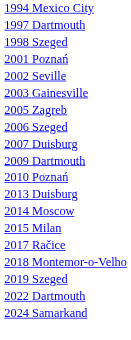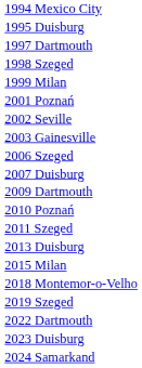 <table>
 <tr>
 <td><a href='#'>1994 Mexico City</a></td>
+<td></td>
+<td></td>
+<td></td>
+</tr>
+<tr>
+<td><a href='#'>1995 Duisburg</a></td>
 <td></td>
 <td></td>
 <td></td>
 </tr>
 <tr>
 <td><a href='#'>1997 Dartmouth</a></td>
 <td></td>
 <td></td>
 <td></td>
 </tr>
 <tr>
 <td><a href='#'>1998 Szeged</a></td>
+<td></td>
+<td></td>
+<td></td>
+</tr>
+<tr>
+<td><a href='#'>1999 Milan</a></td>
 <td></td>
 <td></td>
 <td></td>
 </tr>
 <tr>
 <td><a href='#'>2001 Poznań</a></td>
 <td></td>
 <td></td>
 <td></td>
 </tr>
 <tr>
 <td><a href='#'>2002 Seville</a></td>
 <td></td>
 <td></td>
 <td></td>
 </tr>
 <tr>
 <td><a href='#'>2003 Gainesville</a></td>
-<td></td>
-<td></td>
-<td></td>
-</tr>
-<tr>
-<td><a href='#'>2005 Zagreb</a></td>
 <td></td>
 <td></td>
 <td></td>
 </tr>
 <tr>
 <td><a href='#'>2006 Szeged</a></td>
 <td></td>
 <td></td>
 <td></td>
 </tr>
 <tr>
 <td><a href='#'>2007 Duisburg</a></td>
 <td></td>
 <td></td>
 <td></td>
 </tr>
 <tr>
 <td><a href='#'>2009 Dartmouth</a></td>
 <td></td>
 <td></td>
 <td></td>
 </tr>
 <tr>
 <td><a href='#'>2010 Poznań</a></td>
 <td></td>
 <td></td>
 <td><br></td>
 </tr>
 <tr>
+<td><a href='#'>2011 Szeged</a></td>
+<td></td>
+<td></td>
+<td></td>
+</tr>
+<tr>
 <td><a href='#'>2013 Duisburg</a></td>
 <td></td>
 <td></td>
 <td></td>
 </tr>
 <tr>
-<td><a href='#'>2014 Moscow</a></td>
-<td></td>
-<td></td>
-<td></td>
-</tr>
-<tr>
 <td><a href='#'>2015 Milan</a></td>
-<td></td>
-<td></td>
-<td></td>
-</tr>
-<tr>
-<td><a href='#'>2017 Račice</a></td>
 <td></td>
 <td></td>
 <td></td>
 </tr>
 <tr>
 <td><a href='#'>2018 Montemor-o-Velho</a></td>
 <td></td>
 <td></td>
 <td></td>
 </tr>
 <tr>
 <td><a href='#'>2019 Szeged</a></td>
 <td></td>
 <td></td>
 <td></td>
 </tr>
 <tr>
 <td><a href='#'>2022 Dartmouth</a></td>
 <td></td>
 <td></td>
 <td></td>
 </tr>
 <tr>
+<td><a href='#'>2023 Duisburg</a></td>
+<td></td>
+<td></td>
+<td></td>
+</tr>
+<tr>
 <td><a href='#'>2024 Samarkand</a></td>
 <td></td>
 <td></td>
 <td></td>
 </tr>
 </table>
